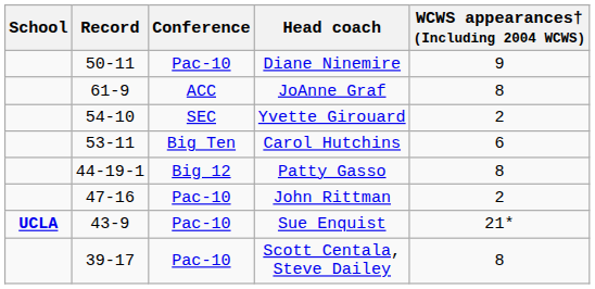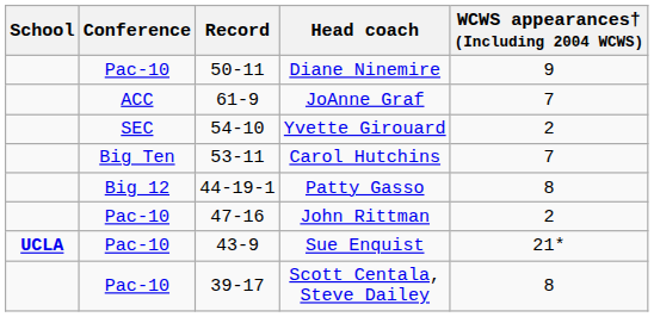 <table class="wikitable">
 <tr>
 <th>School</th>
+<th>Conference</th>
 <th>Record</th>
-<th>Conference</th>
 <th>Head coach</th>
 <th>WCWS appearances†<br><small> (Including 2004 WCWS)</small></th>
 </tr>
 <tr align=center>
 <td></td>
+<td><a href='#'>Pac-10</a></td>
 <td>50-11</td>
-<td><a href='#'>Pac-10</a></td>
 <td><a href='#'>Diane Ninemire</a></td>
 <td>9</td>
 </tr>
 <tr align=center>
 <td></td>
+<td><a href='#'>ACC</a></td>
 <td>61-9</td>
-<td><a href='#'>ACC</a></td>
 <td><a href='#'>JoAnne Graf</a></td>
-<td>8</td>
+<td>7</td>
 </tr>
 <tr align=center>
 <td></td>
+<td><a href='#'>SEC</a></td>
 <td>54-10</td>
-<td><a href='#'>SEC</a></td>
 <td><a href='#'>Yvette Girouard</a></td>
 <td>2</td>
 </tr>
 <tr align=center>
 <td></td>
+<td><a href='#'>Big Ten</a></td>
 <td>53-11</td>
-<td><a href='#'>Big Ten</a></td>
 <td><a href='#'>Carol Hutchins</a></td>
-<td>6</td>
+<td>7</td>
 </tr>
 <tr align=center>
 <td></td>
+<td><a href='#'>Big 12</a></td>
 <td>44-19-1</td>
-<td><a href='#'>Big 12</a></td>
 <td><a href='#'>Patty Gasso</a></td>
 <td>8</td>
 </tr>
 <tr align=center>
 <td></td>
+<td><a href='#'>Pac-10</a></td>
 <td>47-16</td>
-<td><a href='#'>Pac-10</a></td>
 <td><a href='#'>John Rittman</a></td>
 <td>2</td>
 </tr>
 <tr align=center>
 <td><strong><a href='#'>UCLA</a></strong></td>
+<td><a href='#'>Pac-10</a></td>
 <td>43-9</td>
-<td><a href='#'>Pac-10</a></td>
 <td><a href='#'>Sue Enquist</a></td>
 <td>21*</td>
 </tr>
 <tr align=center>
 <td></td>
+<td><a href='#'>Pac-10</a></td>
 <td>39-17</td>
-<td><a href='#'>Pac-10</a></td>
 <td><a href='#'>Scott Centala</a>,<br><a href='#'>Steve Dailey</a></td>
 <td>8</td>
 </tr>
 </table>
